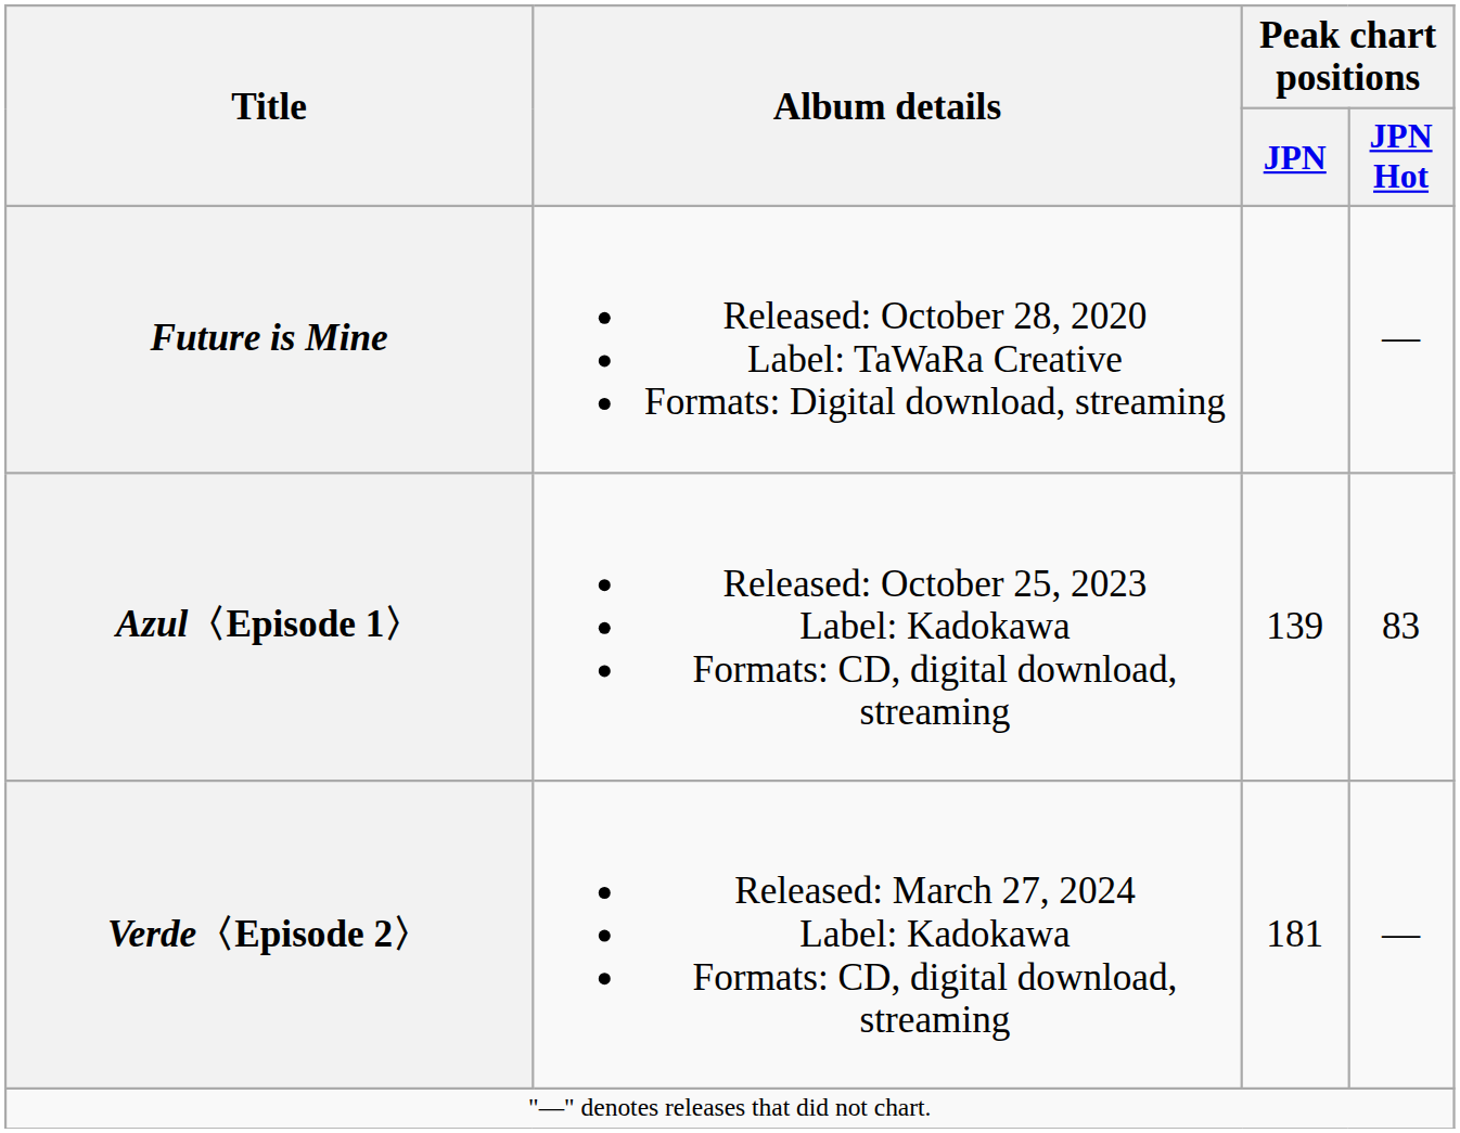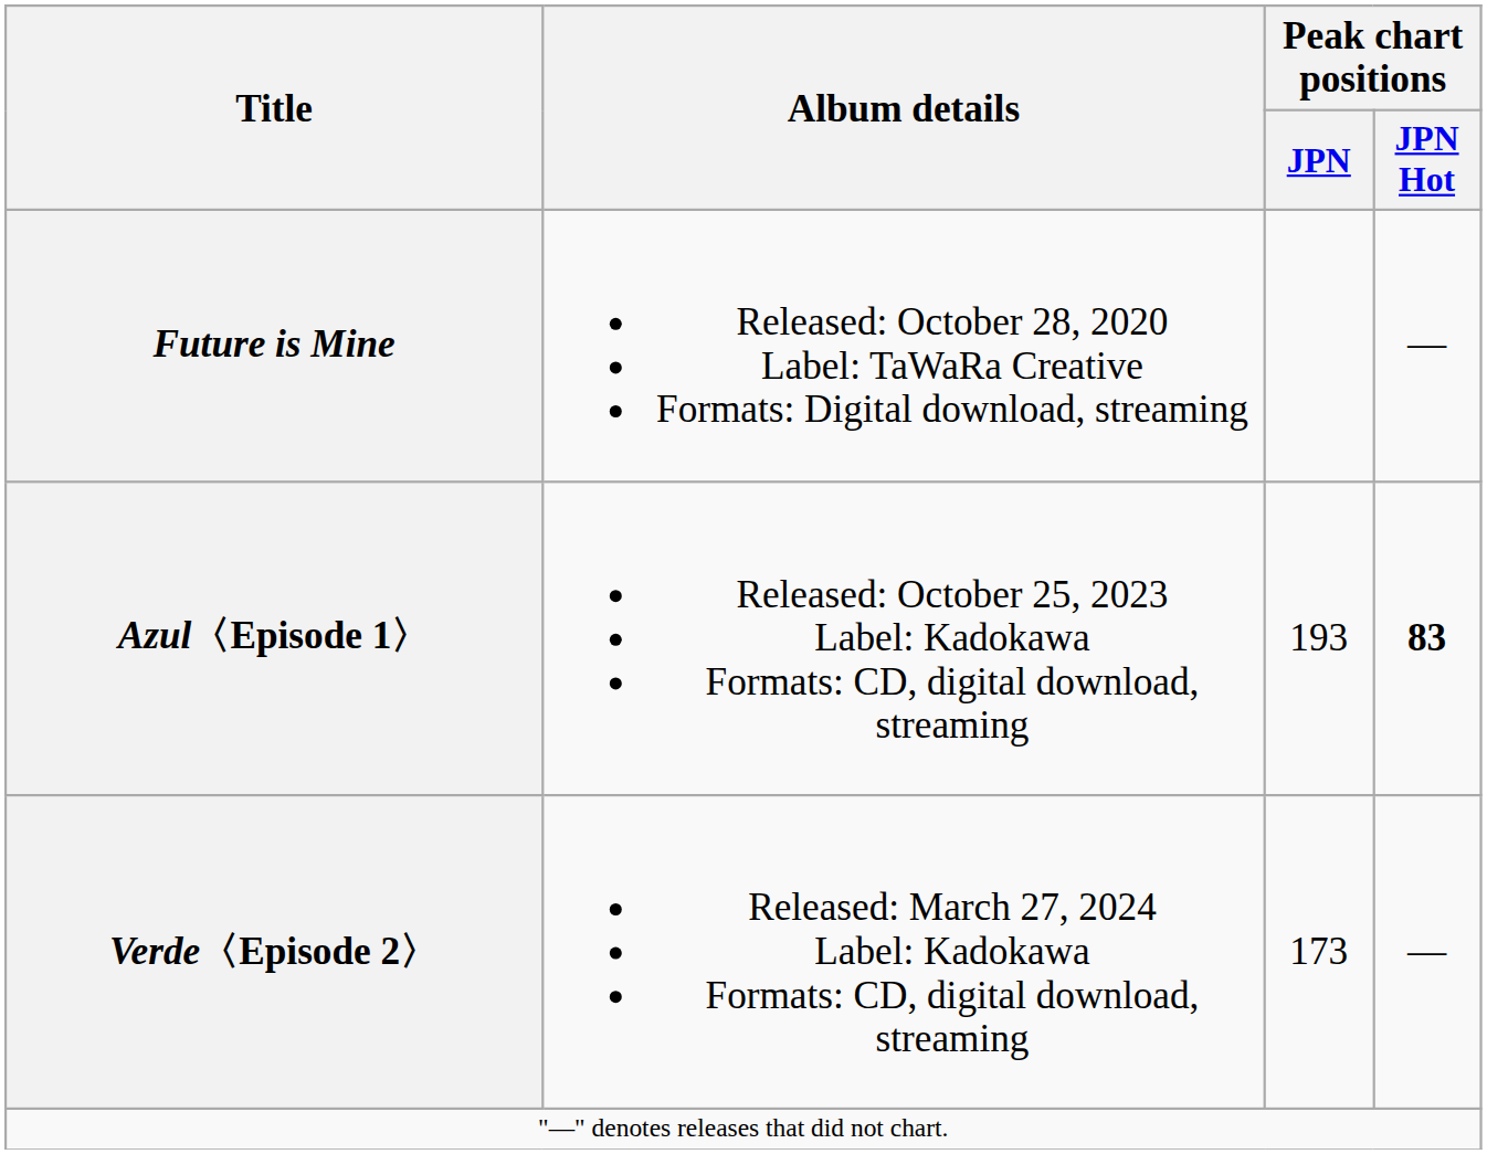 <table class="wikitable plainrowheaders" style="text-align:center;">
 <tr>
 <th scope="col" rowspan="2" style="width:18em;">Title</th>
 <th scope="col" rowspan="2" style="width:24em;">Album details</th>
 <th scope="col" colspan="2">Peak chart positions</th>
 </tr>
 <tr>
 <th scope="col" style="width:3em;font-size:90%;"><a href='#'>JPN</a><br></th>
 <th scope="col" style="width:3em;font-size:90%;"><a href='#'>JPN<br>Hot</a><br></th>
 </tr>
 <tr>
 <th scope="row"><em>Future is Mine</em></th>
 <td><br><ul><li>Released: October 28, 2020</li><li>Label: TaWaRa Creative</li><li>Formats: Digital download, streaming</li></ul></td>
 <td></td>
 <td>—</td>
 </tr>
 <tr>
 <th scope="row"><em>Azul</em>〈Episode 1〉</th>
 <td><br><ul><li>Released: October 25, 2023</li><li>Label: Kadokawa</li><li>Formats: CD, digital download, streaming</li></ul></td>
-<td>139</td>
-<td>83</td>
+<td>193</td>
+<td><strong>83</strong></td>
 </tr>
 <tr>
 <th scope="row"><em>Verde</em>〈Episode 2〉</th>
 <td><br><ul><li>Released: March 27, 2024</li><li>Label: Kadokawa</li><li>Formats: CD, digital download, streaming</li></ul></td>
-<td>181</td>
+<td>173</td>
 <td>—</td>
 </tr>
 <tr>
 <td colspan="6" style="font-size: 8pt">"—" denotes releases that did not chart.</td>
 </tr>
 </table>
